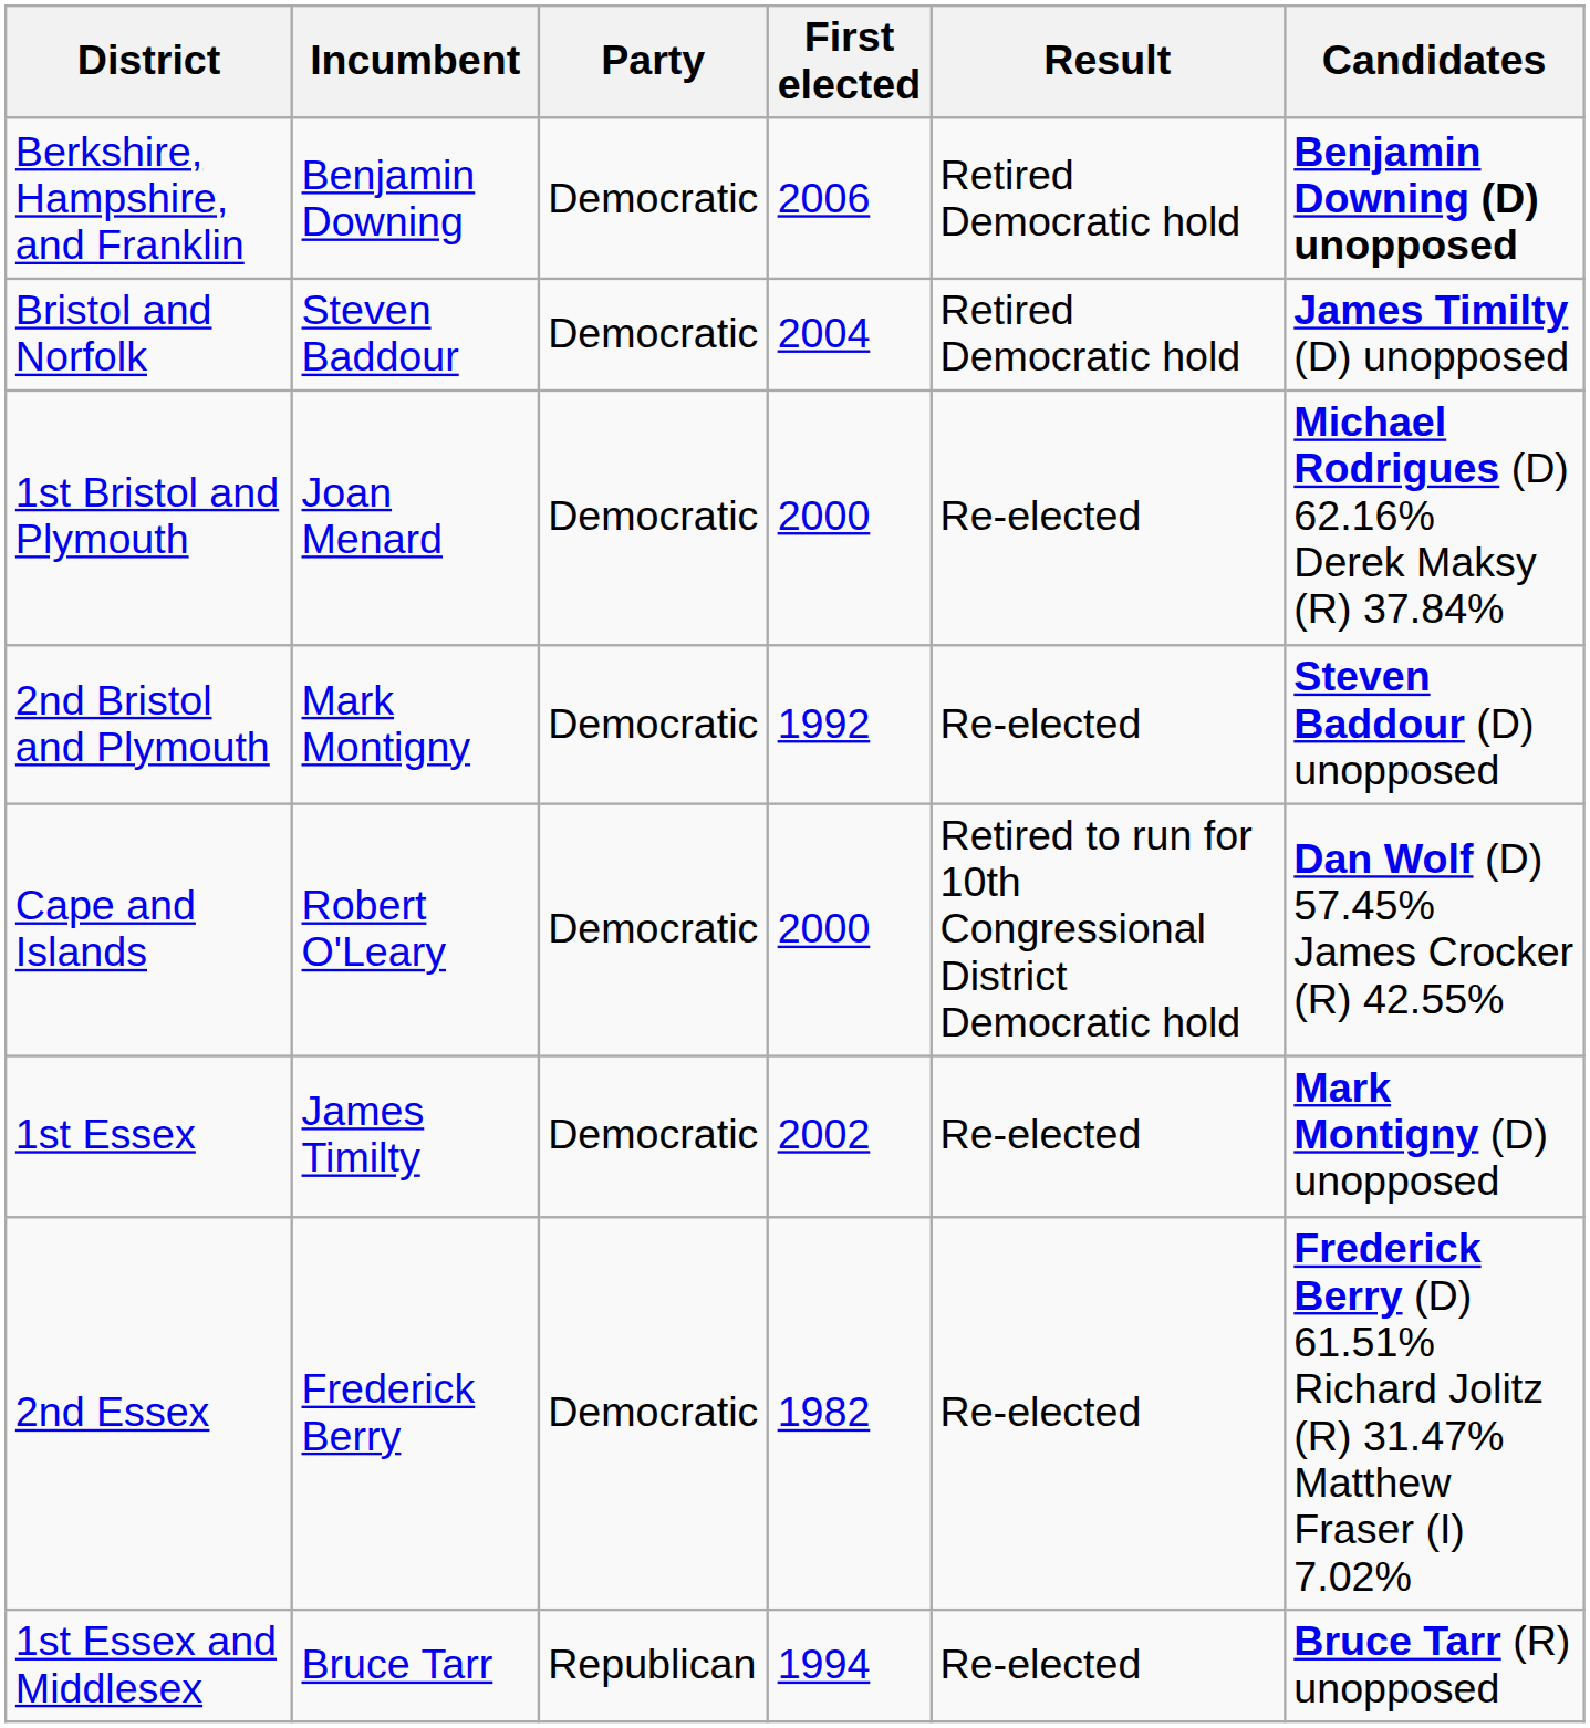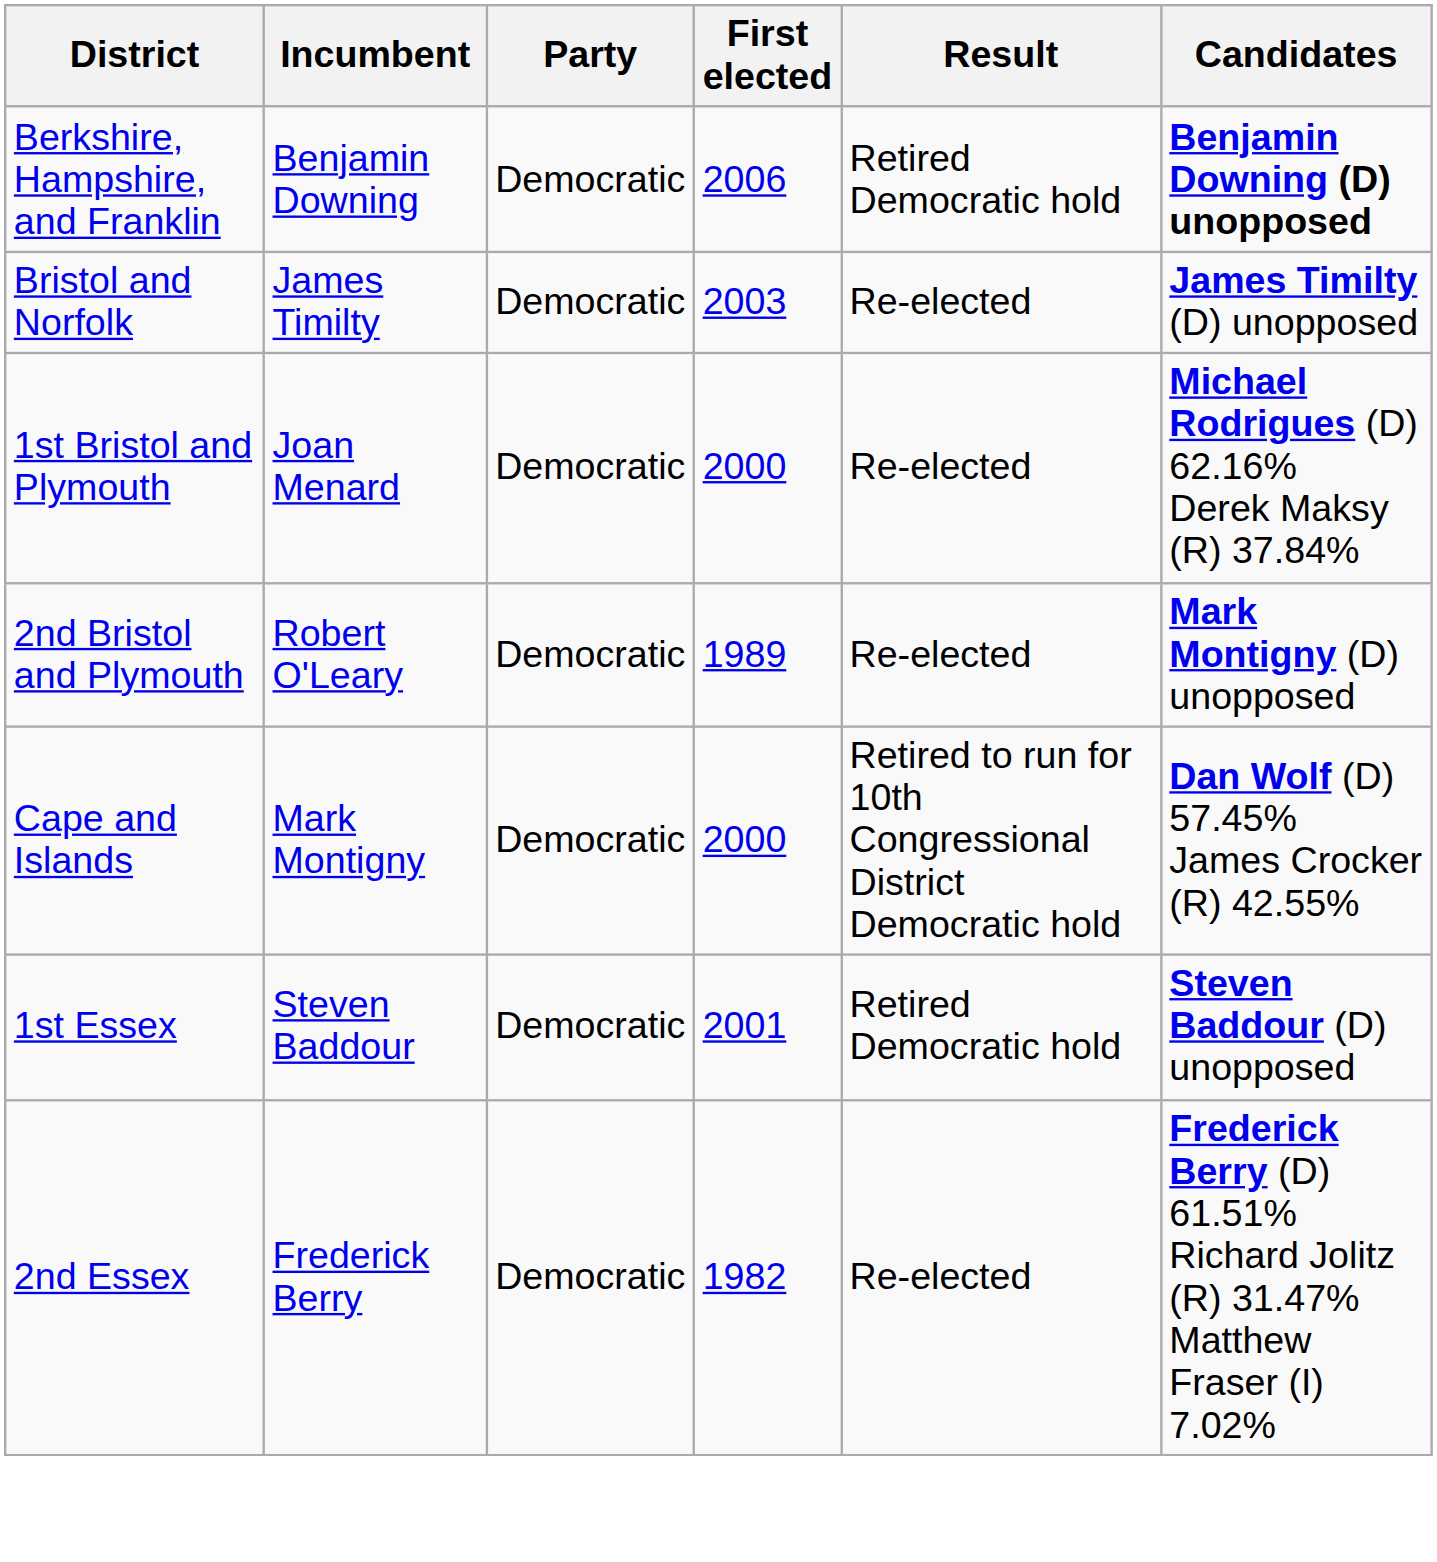 <table class=wikitable>
 <tr>
 <th>District</th>
 <th>Incumbent</th>
 <th>Party</th>
 <th>First<br>elected</th>
 <th>Result</th>
 <th>Candidates</th>
 </tr>
 <tr>
 <td><a href='#'>Berkshire, Hampshire, and Franklin</a></td>
 <td><a href='#'>Benjamin Downing</a></td>
 <td>Democratic</td>
 <td><a href='#'>2006</a></td>
 <td>Retired<br>Democratic hold</td>
 <td><strong><a href='#'>Benjamin Downing</a> (D) unopposed</strong></td>
 </tr>
 <tr>
 <td><a href='#'>Bristol and Norfolk</a></td>
-<td><a href='#'>Steven Baddour</a></td>
+<td><a href='#'>James Timilty</a></td>
 <td>Democratic</td>
-<td><a href='#'>2004</a></td>
-<td>Retired<br>Democratic hold</td>
+<td><a href='#'>2003</a></td>
+<td>Re-elected</td>
 <td><strong><a href='#'>James Timilty</a></strong> (D) unopposed</td>
 </tr>
 <tr>
 <td><a href='#'>1st Bristol and Plymouth</a></td>
 <td><a href='#'>Joan Menard</a></td>
 <td>Democratic</td>
 <td><a href='#'>2000</a></td>
 <td>Re-elected</td>
 <td><strong><a href='#'>Michael Rodrigues</a></strong> (D) 62.16%<br>Derek Maksy (R) 37.84%</td>
 </tr>
 <tr>
 <td><a href='#'>2nd Bristol and Plymouth</a></td>
-<td><a href='#'>Mark Montigny</a></td>
+<td><a href='#'>Robert O'Leary</a></td>
 <td>Democratic</td>
-<td><a href='#'>1992</a></td>
+<td><a href='#'>1989</a></td>
 <td>Re-elected</td>
-<td><strong><a href='#'>Steven Baddour</a></strong> (D) unopposed</td>
+<td><strong><a href='#'>Mark Montigny</a></strong> (D) unopposed</td>
 </tr>
 <tr>
 <td><a href='#'>Cape and Islands</a></td>
-<td><a href='#'>Robert O'Leary</a></td>
+<td><a href='#'>Mark Montigny</a></td>
 <td>Democratic</td>
 <td><a href='#'>2000</a></td>
 <td>Retired to run for 10th Congressional District<br>Democratic hold</td>
 <td><strong><a href='#'>Dan Wolf</a></strong> (D) 57.45%<br>James Crocker (R) 42.55%</td>
 </tr>
 <tr>
 <td><a href='#'>1st Essex</a></td>
-<td><a href='#'>James Timilty</a></td>
+<td><a href='#'>Steven Baddour</a></td>
 <td>Democratic</td>
-<td><a href='#'>2002</a></td>
-<td>Re-elected</td>
-<td><strong><a href='#'>Mark Montigny</a></strong> (D) unopposed</td>
+<td><a href='#'>2001</a></td>
+<td>Retired<br>Democratic hold</td>
+<td><strong><a href='#'>Steven Baddour</a></strong> (D) unopposed</td>
 </tr>
 <tr>
 <td><a href='#'>2nd Essex</a></td>
 <td><a href='#'>Frederick Berry</a></td>
 <td>Democratic</td>
 <td><a href='#'>1982</a></td>
 <td>Re-elected</td>
 <td><strong><a href='#'>Frederick Berry</a></strong> (D) 61.51%<br>Richard Jolitz (R) 31.47%<br>Matthew Fraser (I) 7.02%</td>
 </tr>
-<tr>
-<td><a href='#'>1st Essex and Middlesex</a></td>
-<td><a href='#'>Bruce Tarr</a></td>
-<td>Republican</td>
-<td><a href='#'>1994</a></td>
-<td>Re-elected</td>
-<td><strong><a href='#'>Bruce Tarr</a></strong> (R) unopposed</td>
-</tr>
 </table>
